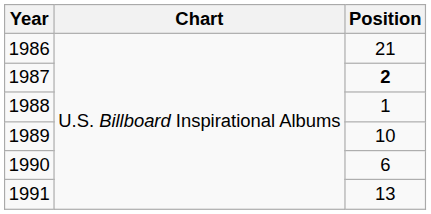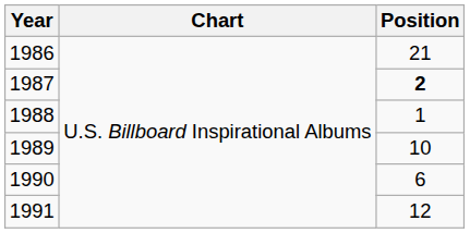 <table class="wikitable sortable">
 <tr>
 <th>Year</th>
 <th>Chart</th>
 <th>Position</th>
 </tr>
 <tr>
 <td>1986</td>
 <td rowspan="6">U.S. <em>Billboard</em> Inspirational Albums</td>
 <td style="text-align:center;">21</td>
 </tr>
 <tr>
 <td>1987</td>
 <td style="text-align:center;"><strong>2</strong></td>
 </tr>
 <tr>
 <td>1988</td>
 <td style="text-align:center;">1</td>
 </tr>
 <tr>
 <td>1989</td>
 <td style="text-align:center;">10</td>
 </tr>
 <tr>
 <td>1990</td>
 <td style="text-align:center;">6</td>
 </tr>
 <tr>
 <td>1991</td>
-<td style="text-align:center;">13</td>
+<td style="text-align:center;">12</td>
 </tr>
 </table>
